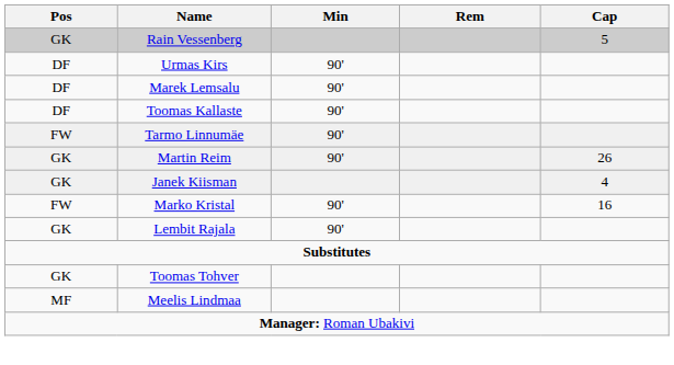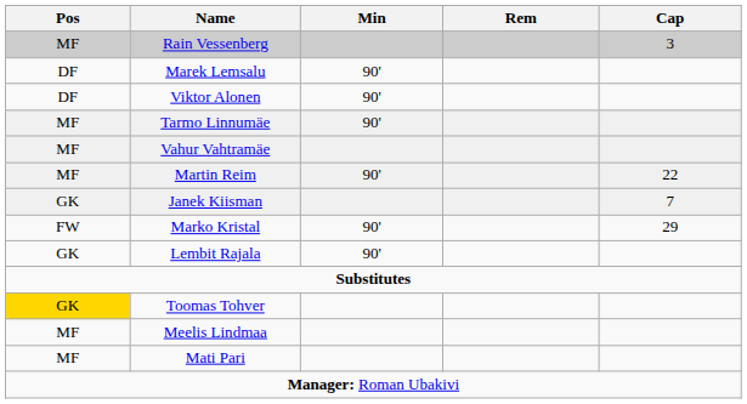 <table class="wikitable collapsible collapsed" align="center" style="font-size:85%; text-align:center;" width="50%">
 <tr>
 <th>Pos</th>
 <th width=140>Name</th>
 <th>Min</th>
 <th>Rem</th>
 <th>Cap</th>
 </tr>
 <tr bgcolor="cccccc">
-<td>GK</td>
+<td>MF</td>
 <td><a href='#'>Rain Vessenberg</a></td>
 <td></td>
 <td></td>
-<td>5</td>
-</tr>
-<tr>
-<td>DF</td>
-<td><a href='#'>Urmas Kirs</a></td>
-<td>90'</td>
-<td></td>
-<td></td>
+<td>3</td>
 </tr>
 <tr>
 <td>DF</td>
 <td><a href='#'>Marek Lemsalu</a></td>
 <td>90'</td>
 <td></td>
 <td></td>
 </tr>
 <tr>
 <td>DF</td>
-<td><a href='#'>Toomas Kallaste</a></td>
+<td><a href='#'>Viktor Alonen</a></td>
 <td>90'</td>
 <td></td>
 <td></td>
 </tr>
 <tr bgcolor="#F0F0F0">
-<td>FW</td>
+<td>MF</td>
 <td><a href='#'>Tarmo Linnumäe</a></td>
 <td>90'</td>
 <td></td>
 <td></td>
 </tr>
 <tr bgcolor="#F0F0F0">
-<td>GK</td>
+<td>MF</td>
+<td><a href='#'>Vahur Vahtramäe</a></td>
+<td></td>
+<td></td>
+<td></td>
+</tr>
+<tr bgcolor="#F0F0F0">
+<td>MF</td>
 <td><a href='#'>Martin Reim</a></td>
 <td>90'</td>
 <td></td>
-<td>26</td>
+<td>22</td>
 </tr>
 <tr bgcolor="#F0F0F0">
 <td>GK</td>
 <td><a href='#'>Janek Kiisman</a></td>
 <td></td>
 <td></td>
-<td>4</td>
+<td>7</td>
 </tr>
 <tr>
 <td>FW</td>
 <td><a href='#'>Marko Kristal</a></td>
 <td>90'</td>
 <td></td>
-<td>16</td>
+<td>29</td>
 </tr>
 <tr>
 <td>GK</td>
 <td><a href='#'>Lembit Rajala</a></td>
 <td>90'</td>
 <td></td>
 <td></td>
 </tr>
 <tr>
 <td colspan=5 align=center><strong>Substitutes</strong></td>
 </tr>
 <tr>
-<td>GK</td>
+<td style="background: gold;">GK</td>
 <td><a href='#'>Toomas Tohver</a></td>
 <td></td>
 <td></td>
 <td></td>
 </tr>
 <tr>
 <td>MF</td>
 <td><a href='#'>Meelis Lindmaa</a></td>
 <td></td>
 <td></td>
 <td></td>
 </tr>
 <tr>
+<td>MF</td>
+<td><a href='#'>Mati Pari</a></td>
+<td></td>
+<td></td>
+<td></td>
+</tr>
+<tr>
 <td colspan=5 align=center><strong>Manager:</strong>  <a href='#'>Roman Ubakivi</a></td>
 </tr>
 </table>
